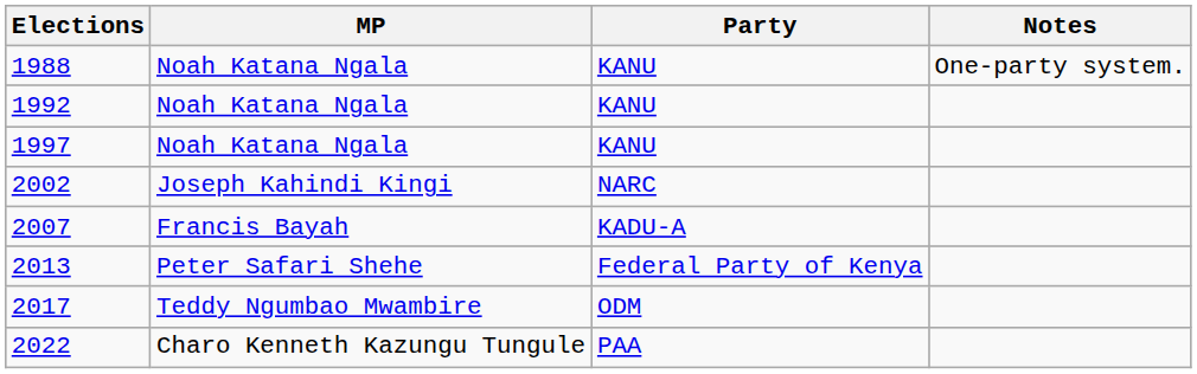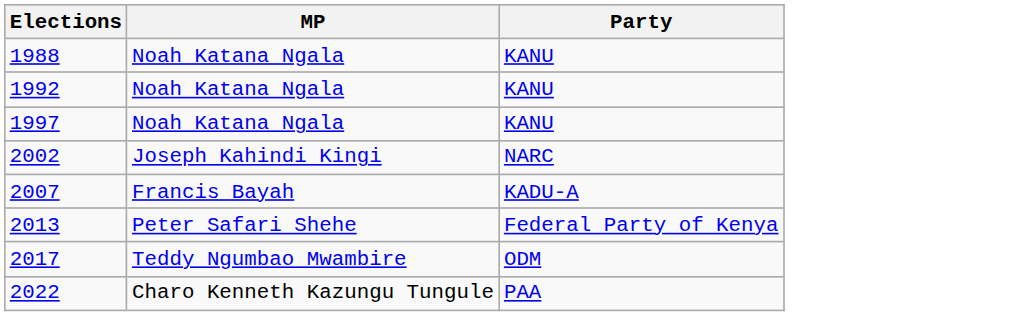 <table class="wikitable sortable">
 <tr>
 <th>Elections</th>
 <th>MP </th>
 <th>Party</th>
-<th>Notes</th>
 </tr>
 <tr>
 <td><a href='#'>1988</a></td>
 <td><a href='#'>Noah Katana Ngala</a></td>
 <td><a href='#'>KANU</a></td>
-<td>One-party system.</td>
 </tr>
 <tr>
 <td><a href='#'>1992</a></td>
 <td><a href='#'>Noah Katana Ngala</a></td>
 <td><a href='#'>KANU</a></td>
-<td></td>
 </tr>
 <tr>
 <td><a href='#'>1997</a></td>
 <td><a href='#'>Noah Katana Ngala</a></td>
 <td><a href='#'>KANU</a></td>
-<td></td>
 </tr>
 <tr>
 <td><a href='#'>2002</a></td>
 <td><a href='#'>Joseph Kahindi Kingi</a></td>
 <td><a href='#'>NARC</a></td>
-<td></td>
 </tr>
 <tr>
 <td><a href='#'>2007</a></td>
 <td><a href='#'>Francis Bayah</a></td>
 <td><a href='#'>KADU-A</a></td>
-<td></td>
 </tr>
 <tr>
 <td><a href='#'>2013</a></td>
 <td><a href='#'>Peter Safari Shehe</a></td>
 <td><a href='#'>Federal Party of Kenya</a></td>
-<td></td>
 </tr>
 <tr>
 <td><a href='#'>2017</a></td>
 <td><a href='#'>Teddy Ngumbao Mwambire</a></td>
 <td><a href='#'>ODM</a></td>
-<td></td>
 </tr>
 <tr>
 <td><a href='#'>2022</a></td>
 <td>Charo Kenneth Kazungu Tungule</td>
 <td><a href='#'>PAA</a></td>
-<td></td>
 </tr>
 </table>
